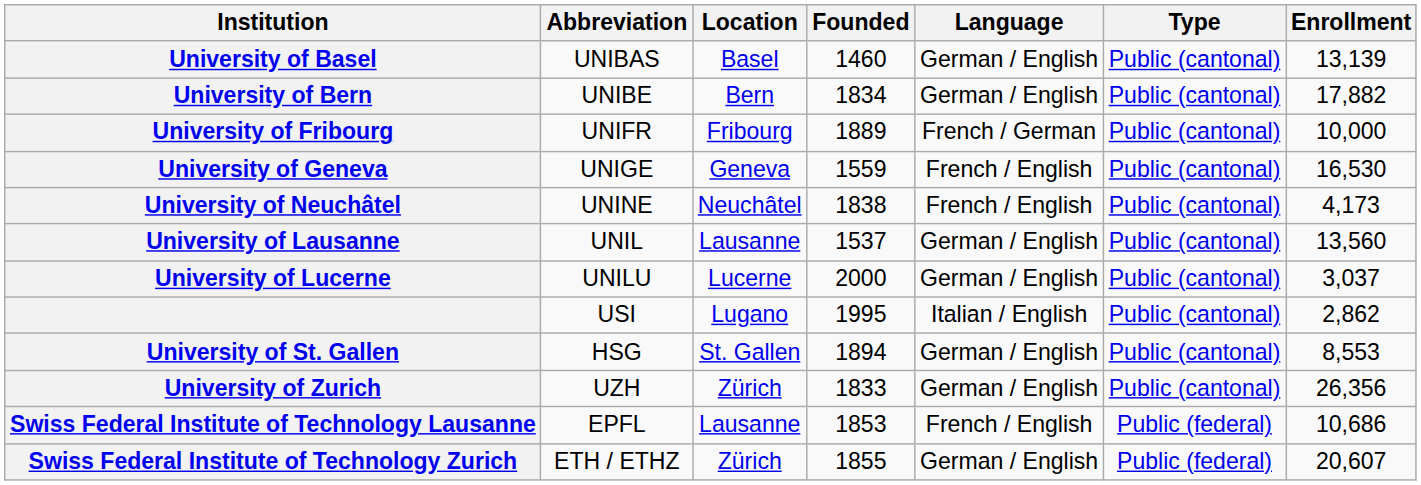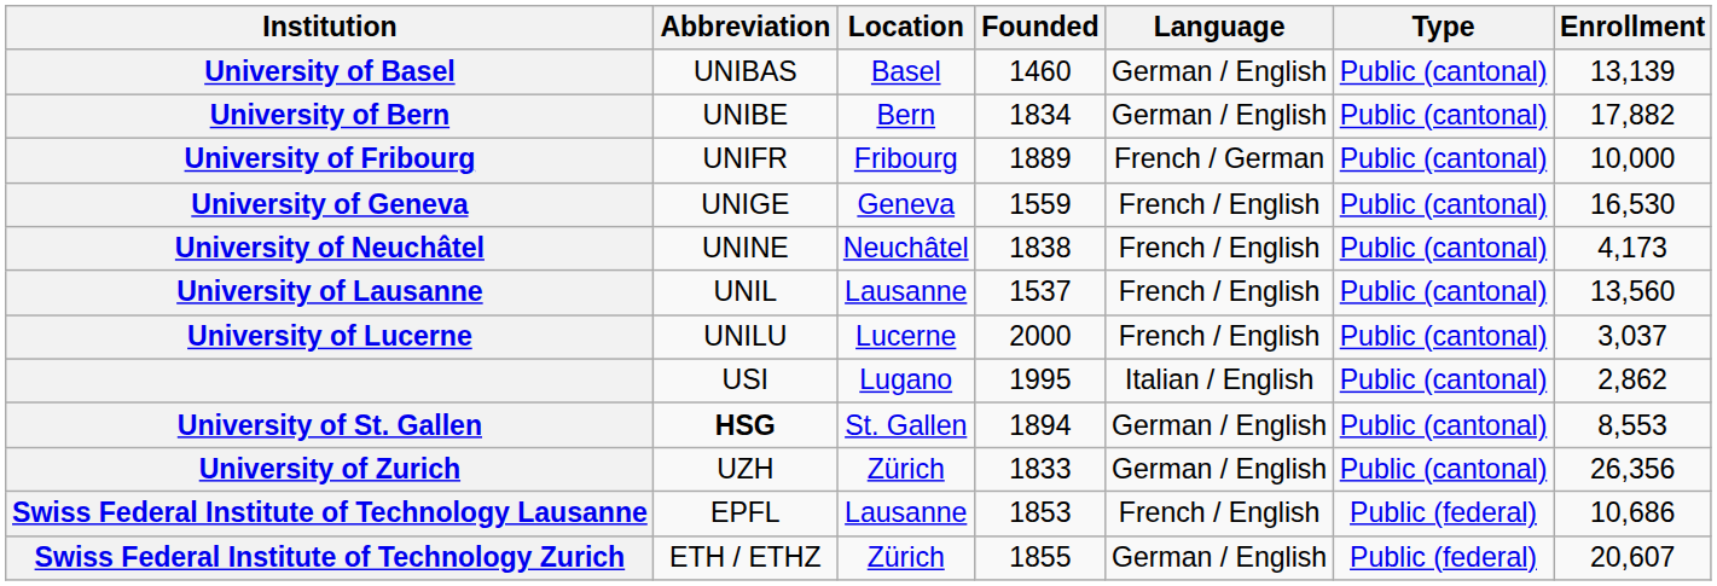 <table class="wikitable sortable" style="text-align:center">
 <tr>
 <th>Institution</th>
 <th>Abbreviation</th>
 <th>Location</th>
 <th>Founded</th>
 <th>Language</th>
 <th>Type</th>
 <th>Enrollment</th>
 </tr>
 <tr>
 <th><a href='#'>University of Basel</a></th>
 <td>UNIBAS</td>
 <td><a href='#'>Basel</a></td>
 <td>1460</td>
 <td>German / English</td>
 <td><a href='#'>Public (cantonal)</a></td>
 <td>13,139</td>
 </tr>
 <tr>
 <th><a href='#'>University of Bern</a></th>
 <td>UNIBE</td>
 <td><a href='#'>Bern</a></td>
 <td>1834</td>
 <td>German / English</td>
 <td><a href='#'>Public (cantonal)</a></td>
 <td>17,882</td>
 </tr>
 <tr>
 <th><a href='#'>University of Fribourg</a></th>
 <td>UNIFR</td>
 <td><a href='#'>Fribourg</a></td>
 <td>1889</td>
 <td>French / German</td>
 <td><a href='#'>Public (cantonal)</a></td>
 <td>10,000</td>
 </tr>
 <tr>
 <th><a href='#'>University of Geneva</a></th>
 <td>UNIGE</td>
 <td><a href='#'>Geneva</a></td>
 <td>1559</td>
 <td>French / English</td>
 <td><a href='#'>Public (cantonal)</a></td>
 <td>16,530</td>
 </tr>
 <tr>
 <th><a href='#'>University of Neuchâtel</a></th>
 <td>UNINE</td>
 <td><a href='#'>Neuchâtel</a></td>
 <td>1838</td>
 <td>French / English</td>
 <td><a href='#'>Public (cantonal)</a></td>
 <td>4,173</td>
 </tr>
 <tr>
 <th><a href='#'>University of Lausanne</a></th>
 <td>UNIL</td>
 <td><a href='#'>Lausanne</a></td>
 <td>1537</td>
-<td>German / English</td>
+<td>French / English</td>
 <td><a href='#'>Public (cantonal)</a></td>
 <td>13,560</td>
 </tr>
 <tr>
 <th><a href='#'>University of Lucerne</a></th>
 <td>UNILU</td>
 <td><a href='#'>Lucerne</a></td>
 <td>2000</td>
-<td>German / English</td>
+<td>French / English</td>
 <td><a href='#'>Public (cantonal)</a></td>
 <td>3,037</td>
 </tr>
 <tr>
 <th></th>
 <td>USI</td>
 <td><a href='#'>Lugano</a></td>
 <td>1995</td>
 <td>Italian / English</td>
 <td><a href='#'>Public (cantonal)</a></td>
 <td>2,862</td>
 </tr>
 <tr>
 <th><a href='#'>University of St. Gallen</a></th>
-<td>HSG</td>
+<td><strong>HSG</strong></td>
 <td><a href='#'>St. Gallen</a></td>
 <td>1894</td>
 <td>German / English</td>
 <td><a href='#'>Public (cantonal)</a></td>
 <td>8,553</td>
 </tr>
 <tr>
 <th><a href='#'>University of Zurich</a></th>
 <td>UZH</td>
 <td><a href='#'>Zürich</a></td>
 <td>1833</td>
 <td>German / English</td>
 <td><a href='#'>Public (cantonal)</a></td>
 <td>26,356</td>
 </tr>
 <tr>
 <th><a href='#'>Swiss Federal Institute of Technology Lausanne</a></th>
 <td>EPFL</td>
 <td><a href='#'>Lausanne</a></td>
 <td>1853</td>
 <td>French / English</td>
 <td><a href='#'>Public (federal)</a></td>
 <td>10,686</td>
 </tr>
 <tr>
 <th><a href='#'>Swiss Federal Institute of Technology Zurich</a></th>
 <td>ETH / ETHZ</td>
 <td><a href='#'>Zürich</a></td>
 <td>1855</td>
 <td>German / English</td>
 <td><a href='#'>Public (federal)</a></td>
 <td>20,607</td>
 </tr>
 </table>
